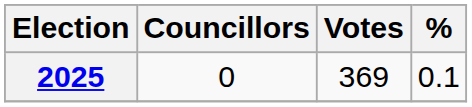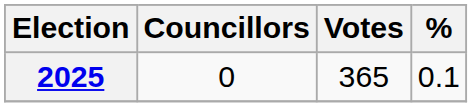 <table class="wikitable" style="text-align:center">
 <tr>
 <th>Election</th>
 <th>Councillors</th>
 <th>Votes</th>
 <th>%</th>
 </tr>
 <tr>
 <th><a href='#'>2025</a></th>
 <td>0</td>
-<td>369</td>
+<td>365</td>
 <td>0.1</td>
 </tr>
 <tr>
 </tr>
 </table>
